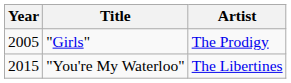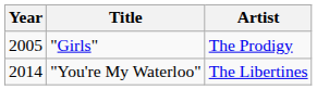 <table class="wikitable sortable">
 <tr>
 <th>Year</th>
 <th>Title</th>
 <th>Artist</th>
 </tr>
 <tr>
 <td>2005</td>
 <td>"<a href='#'>Girls</a>"</td>
 <td><a href='#'>The Prodigy</a></td>
 </tr>
 <tr>
-<td>2015</td>
+<td>2014</td>
 <td>"You're My Waterloo"</td>
 <td><a href='#'>The Libertines</a></td>
 </tr>
 </table>
